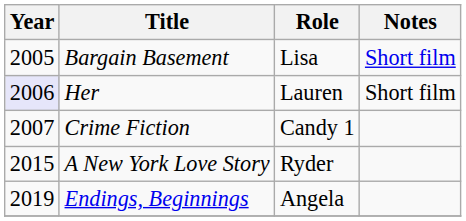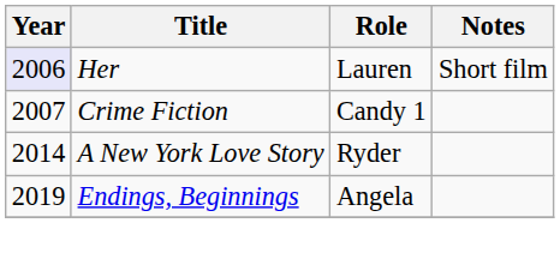 <table class="wikitable">
 <tr>
 <th>Year</th>
 <th>Title</th>
 <th>Role</th>
 <th>Notes</th>
-</tr>
-<tr>
-<td>2005</td>
-<td><em>Bargain Basement</em></td>
-<td>Lisa</td>
-<td><a href='#'>Short film</a></td>
 </tr>
 <tr>
 <td style="background: lavender;">2006</td>
 <td><em>Her</em></td>
 <td>Lauren</td>
 <td>Short film</td>
 </tr>
 <tr>
 <td>2007</td>
 <td><em>Crime Fiction</em></td>
 <td>Candy 1</td>
 <td></td>
 </tr>
 <tr>
-<td>2015</td>
+<td>2014</td>
 <td><em>A New York Love Story</em></td>
 <td>Ryder</td>
 <td></td>
 </tr>
 <tr>
 <td>2019</td>
 <td><em><a href='#'>Endings, Beginnings</a></em></td>
 <td>Angela</td>
 <td></td>
 </tr>
 <tr>
 </tr>
 </table>
